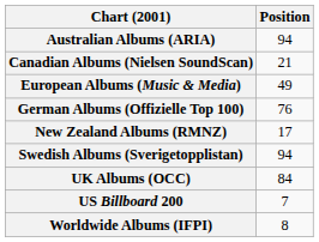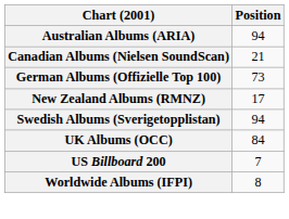 <table class="wikitable sortable plainrowheaders">
 <tr>
 <th>Chart (2001)</th>
 <th>Position</th>
 </tr>
 <tr>
 <th scope="row">Australian Albums (ARIA)</th>
 <td style="text-align:center;">94</td>
 </tr>
 <tr>
 <th scope="row">Canadian Albums (Nielsen SoundScan)</th>
 <td style="text-align:center;">21</td>
 </tr>
 <tr>
-<th scope="row">European Albums (<em>Music & Media</em>)</th>
-<td style="text-align:center;">49</td>
-</tr>
-<tr>
 <th scope="row">German Albums (Offizielle Top 100)</th>
-<td style="text-align:center;">76</td>
+<td style="text-align:center;">73</td>
 </tr>
 <tr>
 <th scope="row">New Zealand Albums (RMNZ)</th>
 <td style="text-align:center;">17</td>
 </tr>
 <tr>
 <th scope="row">Swedish Albums (Sverigetopplistan)</th>
 <td style="text-align:center;">94</td>
 </tr>
 <tr>
 <th scope="row">UK Albums (OCC)</th>
 <td style="text-align:center;">84</td>
 </tr>
 <tr>
 <th scope="row">US <em>Billboard</em> 200</th>
 <td style="text-align:center;">7</td>
 </tr>
 <tr>
 <th scope="row">Worldwide Albums (IFPI)</th>
 <td style="text-align:center;">8</td>
 </tr>
 </table>
